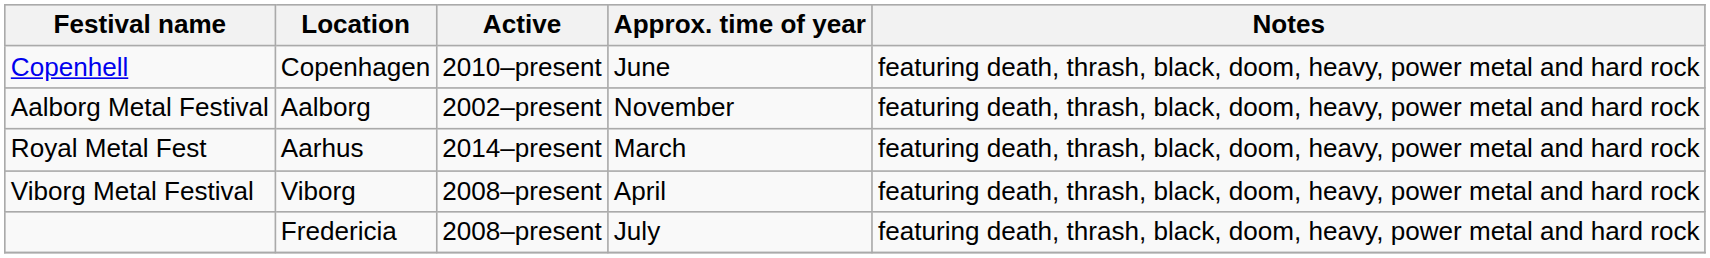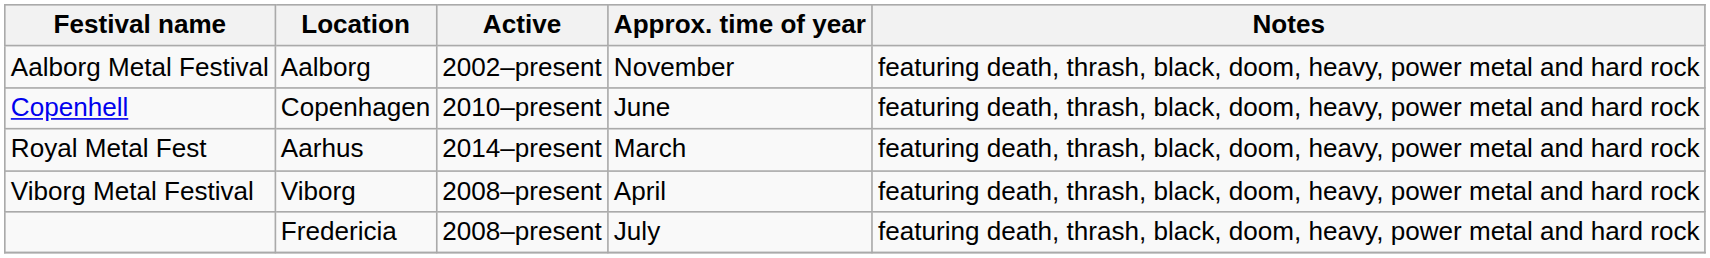 <table class="wikitable sortable">
 <tr>
 <th>Festival name</th>
 <th class="unsortable">Location</th>
 <th>Active</th>
 <th class="wikitable sortable">Approx. time of year</th>
 <th class="unsortable">Notes</th>
 </tr>
 <tr>
+<td>Aalborg Metal Festival</td>
+<td>Aalborg</td>
+<td>2002–present</td>
+<td>November</td>
+<td>featuring death, thrash, black, doom, heavy, power metal and hard rock</td>
+</tr>
+<tr>
 <td><a href='#'>Copenhell</a></td>
 <td>Copenhagen</td>
 <td>2010–present</td>
 <td>June</td>
-<td>featuring death, thrash, black, doom, heavy, power metal and hard rock</td>
-</tr>
-<tr>
-<td>Aalborg Metal Festival</td>
-<td>Aalborg</td>
-<td>2002–present</td>
-<td>November</td>
 <td>featuring death, thrash, black, doom, heavy, power metal and hard rock</td>
 </tr>
 <tr>
 <td>Royal Metal Fest</td>
 <td>Aarhus</td>
 <td>2014–present</td>
 <td>March</td>
 <td>featuring death, thrash, black, doom, heavy, power metal and hard rock</td>
 </tr>
 <tr>
 <td>Viborg Metal Festival</td>
 <td>Viborg</td>
 <td>2008–present</td>
 <td>April</td>
 <td>featuring death, thrash, black, doom, heavy, power metal and hard rock</td>
 </tr>
 <tr>
 <td></td>
 <td>Fredericia</td>
 <td>2008–present</td>
 <td>July</td>
 <td>featuring death, thrash, black, doom, heavy, power metal and hard rock</td>
 </tr>
 <tr>
 </tr>
 </table>
